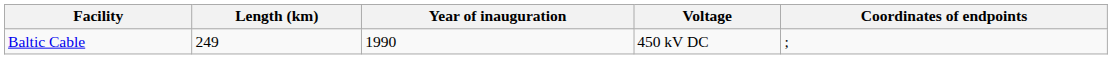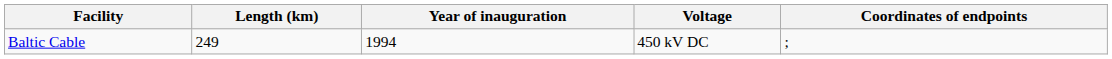 <table class="wikitable sortable" width="90%">
 <tr bgcolor="#dfdfdf">
 <th width="17%">Facility</th>
 <th>Length (km)</th>
 <th>Year of inauguration</th>
 <th>Voltage</th>
 <th>Coordinates of endpoints</th>
 </tr>
 <tr>
 <td><a href='#'>Baltic Cable</a></td>
 <td>249</td>
-<td>1990</td>
+<td>1994</td>
 <td>450 kV DC</td>
 <td>;</td>
 </tr>
 </table>
